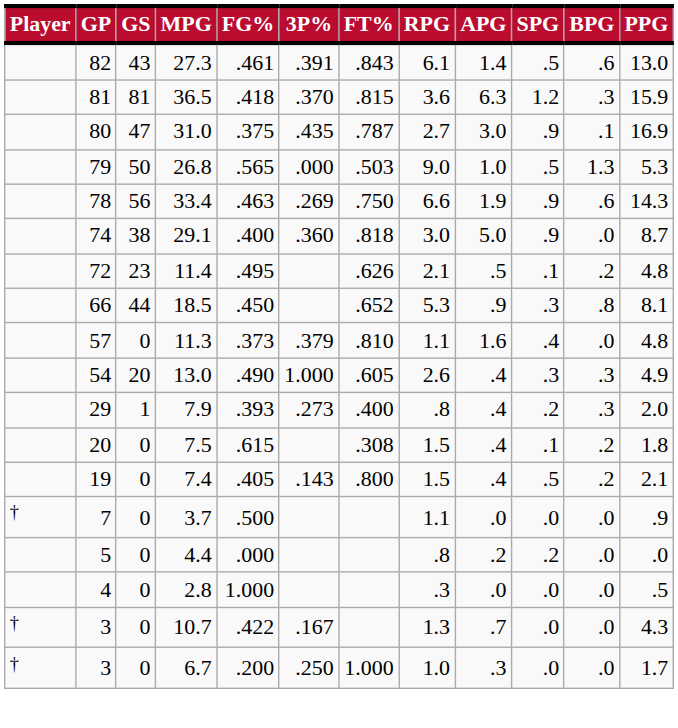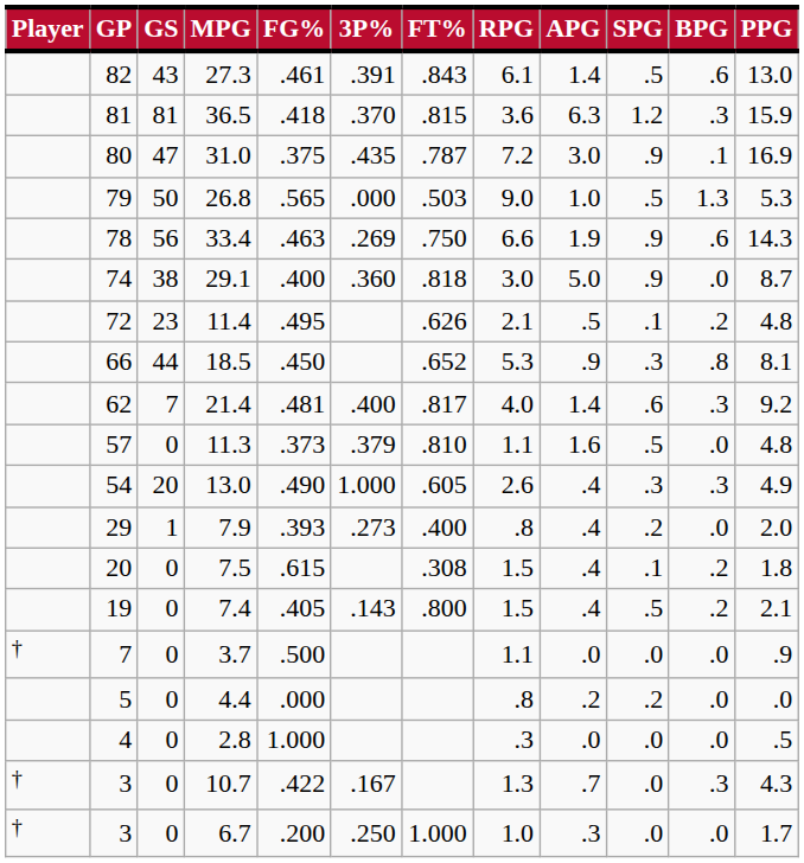 <table class="wikitable sortable" style="text-align:right;">
 <tr>
 <th style="background:#BA0C2F; color:#FFFFFF; border-top:#010101 3px solid; border-bottom:#010101 3px solid;">Player</th>
 <th style="background:#BA0C2F; color:#FFFFFF; border-top:#010101 3px solid; border-bottom:#010101 3px solid;">GP</th>
 <th style="background:#BA0C2F; color:#FFFFFF; border-top:#010101 3px solid; border-bottom:#010101 3px solid;">GS</th>
 <th style="background:#BA0C2F; color:#FFFFFF; border-top:#010101 3px solid; border-bottom:#010101 3px solid;">MPG</th>
 <th style="background:#BA0C2F; color:#FFFFFF; border-top:#010101 3px solid; border-bottom:#010101 3px solid;">FG%</th>
 <th style="background:#BA0C2F; color:#FFFFFF; border-top:#010101 3px solid; border-bottom:#010101 3px solid;">3P%</th>
 <th style="background:#BA0C2F; color:#FFFFFF; border-top:#010101 3px solid; border-bottom:#010101 3px solid;">FT%</th>
 <th style="background:#BA0C2F; color:#FFFFFF; border-top:#010101 3px solid; border-bottom:#010101 3px solid;">RPG</th>
 <th style="background:#BA0C2F; color:#FFFFFF; border-top:#010101 3px solid; border-bottom:#010101 3px solid;">APG</th>
 <th style="background:#BA0C2F; color:#FFFFFF; border-top:#010101 3px solid; border-bottom:#010101 3px solid;">SPG</th>
 <th style="background:#BA0C2F; color:#FFFFFF; border-top:#010101 3px solid; border-bottom:#010101 3px solid;">BPG</th>
 <th style="background:#BA0C2F; color:#FFFFFF; border-top:#010101 3px solid; border-bottom:#010101 3px solid;">PPG</th>
 </tr>
 <tr>
 <td style="text-align:left;"></td>
 <td>82</td>
 <td>43</td>
 <td>27.3</td>
 <td>.461</td>
 <td>.391</td>
 <td>.843</td>
 <td>6.1</td>
 <td>1.4</td>
 <td>.5</td>
 <td>.6</td>
 <td>13.0</td>
 </tr>
 <tr>
 <td style="text-align:left;"></td>
 <td>81</td>
 <td>81</td>
 <td>36.5</td>
 <td>.418</td>
 <td>.370</td>
 <td>.815</td>
 <td>3.6</td>
 <td>6.3</td>
 <td>1.2</td>
 <td>.3</td>
 <td>15.9</td>
 </tr>
 <tr>
 <td style="text-align:left;"></td>
 <td>80</td>
 <td>47</td>
 <td>31.0</td>
 <td>.375</td>
 <td>.435</td>
 <td>.787</td>
-<td>2.7</td>
+<td>7.2</td>
 <td>3.0</td>
 <td>.9</td>
 <td>.1</td>
 <td>16.9</td>
 </tr>
 <tr>
 <td style="text-align:left;"></td>
 <td>79</td>
 <td>50</td>
 <td>26.8</td>
 <td>.565</td>
 <td>.000</td>
 <td>.503</td>
 <td>9.0</td>
 <td>1.0</td>
 <td>.5</td>
 <td>1.3</td>
 <td>5.3</td>
 </tr>
 <tr>
 <td style="text-align:left;"></td>
 <td>78</td>
 <td>56</td>
 <td>33.4</td>
 <td>.463</td>
 <td>.269</td>
 <td>.750</td>
 <td>6.6</td>
 <td>1.9</td>
 <td>.9</td>
 <td>.6</td>
 <td>14.3</td>
 </tr>
 <tr>
 <td style="text-align:left;"></td>
 <td>74</td>
 <td>38</td>
 <td>29.1</td>
 <td>.400</td>
 <td>.360</td>
 <td>.818</td>
 <td>3.0</td>
 <td>5.0</td>
 <td>.9</td>
 <td>.0</td>
 <td>8.7</td>
 </tr>
 <tr>
 <td style="text-align:left;"></td>
 <td>72</td>
 <td>23</td>
 <td>11.4</td>
 <td>.495</td>
 <td></td>
 <td>.626</td>
 <td>2.1</td>
 <td>.5</td>
 <td>.1</td>
 <td>.2</td>
 <td>4.8</td>
 </tr>
 <tr>
 <td style="text-align:left;"></td>
 <td>66</td>
 <td>44</td>
 <td>18.5</td>
 <td>.450</td>
 <td></td>
 <td>.652</td>
 <td>5.3</td>
 <td>.9</td>
 <td>.3</td>
 <td>.8</td>
 <td>8.1</td>
 </tr>
 <tr>
 <td style="text-align:left;"></td>
+<td>62</td>
+<td>7</td>
+<td>21.4</td>
+<td>.481</td>
+<td>.400</td>
+<td>.817</td>
+<td>4.0</td>
+<td>1.4</td>
+<td>.6</td>
+<td>.3</td>
+<td>9.2</td>
+</tr>
+<tr>
+<td style="text-align:left;"></td>
 <td>57</td>
 <td>0</td>
 <td>11.3</td>
 <td>.373</td>
 <td>.379</td>
 <td>.810</td>
 <td>1.1</td>
 <td>1.6</td>
-<td>.4</td>
+<td>.5</td>
 <td>.0</td>
 <td>4.8</td>
 </tr>
 <tr>
 <td style="text-align:left;"></td>
 <td>54</td>
 <td>20</td>
 <td>13.0</td>
 <td>.490</td>
 <td>1.000</td>
 <td>.605</td>
 <td>2.6</td>
 <td>.4</td>
 <td>.3</td>
 <td>.3</td>
 <td>4.9</td>
 </tr>
 <tr>
 <td style="text-align:left;"></td>
 <td>29</td>
 <td>1</td>
 <td>7.9</td>
 <td>.393</td>
 <td>.273</td>
 <td>.400</td>
 <td>.8</td>
 <td>.4</td>
 <td>.2</td>
-<td>.3</td>
+<td>.0</td>
 <td>2.0</td>
 </tr>
 <tr>
 <td style="text-align:left;"></td>
 <td>20</td>
 <td>0</td>
 <td>7.5</td>
 <td>.615</td>
 <td></td>
 <td>.308</td>
 <td>1.5</td>
 <td>.4</td>
 <td>.1</td>
 <td>.2</td>
 <td>1.8</td>
 </tr>
 <tr>
 <td style="text-align:left;"></td>
 <td>19</td>
 <td>0</td>
 <td>7.4</td>
 <td>.405</td>
 <td>.143</td>
 <td>.800</td>
 <td>1.5</td>
 <td>.4</td>
 <td>.5</td>
 <td>.2</td>
 <td>2.1</td>
 </tr>
 <tr>
 <td style="text-align:left;"><sup>†</sup></td>
 <td>7</td>
 <td>0</td>
 <td>3.7</td>
 <td>.500</td>
 <td></td>
 <td></td>
 <td>1.1</td>
 <td>.0</td>
 <td>.0</td>
 <td>.0</td>
 <td>.9</td>
 </tr>
 <tr>
 <td style="text-align:left;"></td>
 <td>5</td>
 <td>0</td>
 <td>4.4</td>
 <td>.000</td>
 <td></td>
 <td></td>
 <td>.8</td>
 <td>.2</td>
 <td>.2</td>
 <td>.0</td>
 <td>.0</td>
 </tr>
 <tr>
 <td style="text-align:left;"></td>
 <td>4</td>
 <td>0</td>
 <td>2.8</td>
 <td>1.000</td>
 <td></td>
 <td></td>
 <td>.3</td>
 <td>.0</td>
 <td>.0</td>
 <td>.0</td>
 <td>.5</td>
 </tr>
 <tr>
 <td style="text-align:left;"><sup>†</sup></td>
 <td>3</td>
 <td>0</td>
 <td>10.7</td>
 <td>.422</td>
 <td>.167</td>
 <td></td>
 <td>1.3</td>
 <td>.7</td>
 <td>.0</td>
-<td>.0</td>
+<td>.3</td>
 <td>4.3</td>
 </tr>
 <tr>
 <td style="text-align:left;"><sup>†</sup></td>
 <td>3</td>
 <td>0</td>
 <td>6.7</td>
 <td>.200</td>
 <td>.250</td>
 <td>1.000</td>
 <td>1.0</td>
 <td>.3</td>
 <td>.0</td>
 <td>.0</td>
 <td>1.7</td>
 </tr>
 </table>
